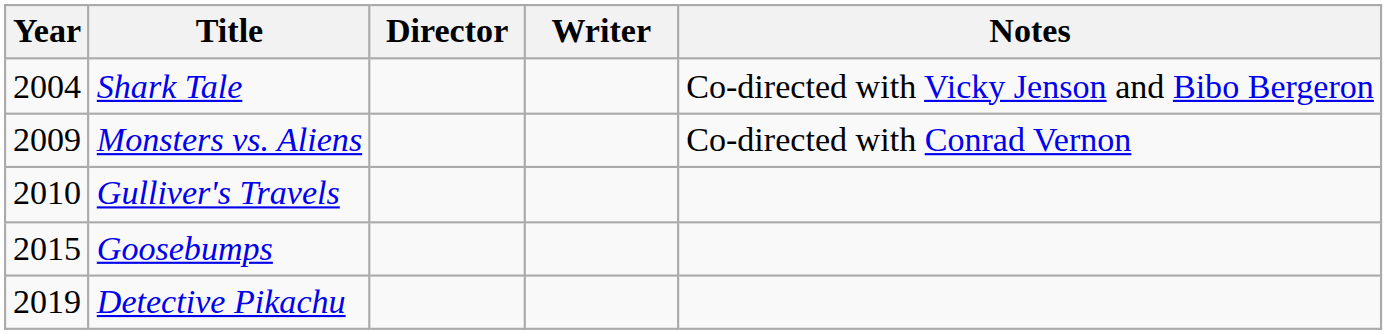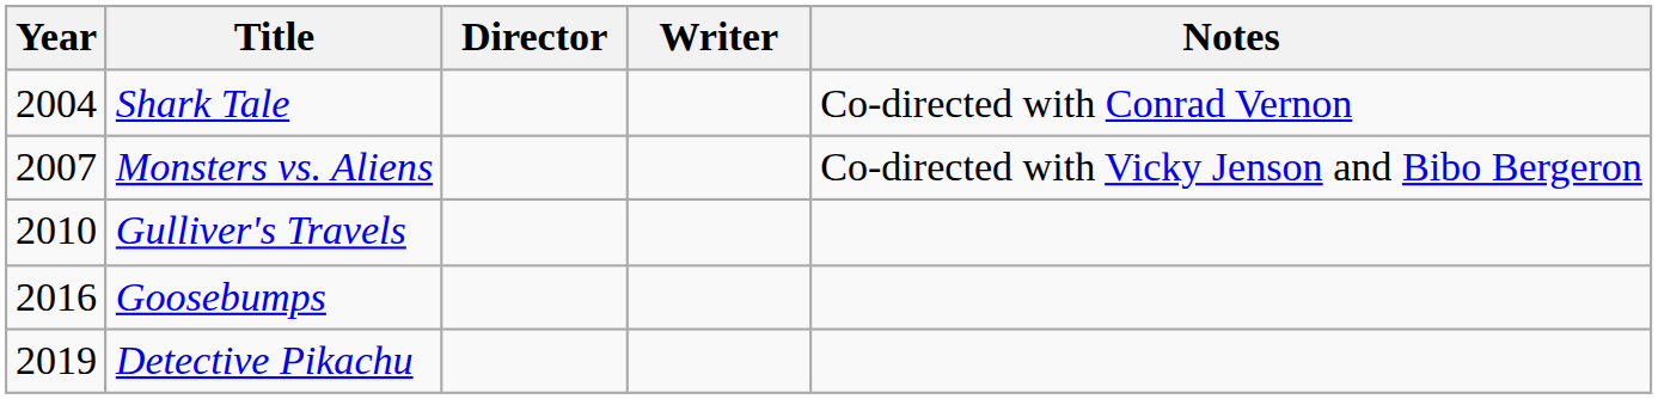 <table class="wikitable">
 <tr>
 <th>Year</th>
 <th>Title</th>
 <th width=65>Director</th>
 <th width=65>Writer</th>
 <th>Notes</th>
 </tr>
 <tr>
 <td>2004</td>
 <td><em><a href='#'>Shark Tale</a></em></td>
 <td></td>
 <td></td>
-<td>Co-directed with <a href='#'>Vicky Jenson</a> and <a href='#'>Bibo Bergeron</a></td>
+<td>Co-directed with <a href='#'>Conrad Vernon</a></td>
 </tr>
 <tr>
-<td>2009</td>
+<td>2007</td>
 <td><em><a href='#'>Monsters vs. Aliens</a></em></td>
 <td></td>
 <td></td>
-<td>Co-directed with <a href='#'>Conrad Vernon</a></td>
+<td>Co-directed with <a href='#'>Vicky Jenson</a> and <a href='#'>Bibo Bergeron</a></td>
 </tr>
 <tr>
 <td>2010</td>
 <td><em><a href='#'>Gulliver's Travels</a></em></td>
 <td></td>
 <td></td>
 <td></td>
 </tr>
 <tr>
-<td>2015</td>
+<td>2016</td>
 <td><em><a href='#'>Goosebumps</a></em></td>
 <td></td>
 <td></td>
 <td></td>
 </tr>
 <tr>
 <td>2019</td>
 <td><em><a href='#'>Detective Pikachu</a></em></td>
 <td></td>
 <td></td>
 <td></td>
 </tr>
 </table>
